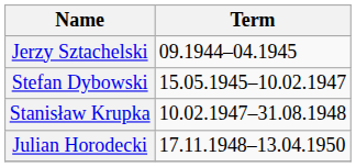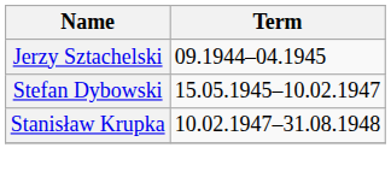 <table class="wikitable">
 <tr>
 <th scope="col">Name</th>
 <th scope="col">Term</th>
 </tr>
 <tr>
 <th scope="row" style="font-weight:normal;"><a href='#'>Jerzy Sztachelski</a></th>
 <td>09.1944–04.1945</td>
 </tr>
 <tr>
 <th scope="row" style="font-weight:normal;"><a href='#'>Stefan Dybowski</a></th>
 <td>15.05.1945–10.02.1947</td>
 </tr>
 <tr>
 <th scope="row" style="font-weight:normal;"><a href='#'>Stanisław Krupka</a></th>
 <td>10.02.1947–31.08.1948</td>
 </tr>
 <tr>
-<th scope="row" style="font-weight:normal;"><a href='#'>Julian Horodecki</a></th>
-<td>17.11.1948–13.04.1950</td>
-</tr>
-<tr>
 </tr>
 </table>
